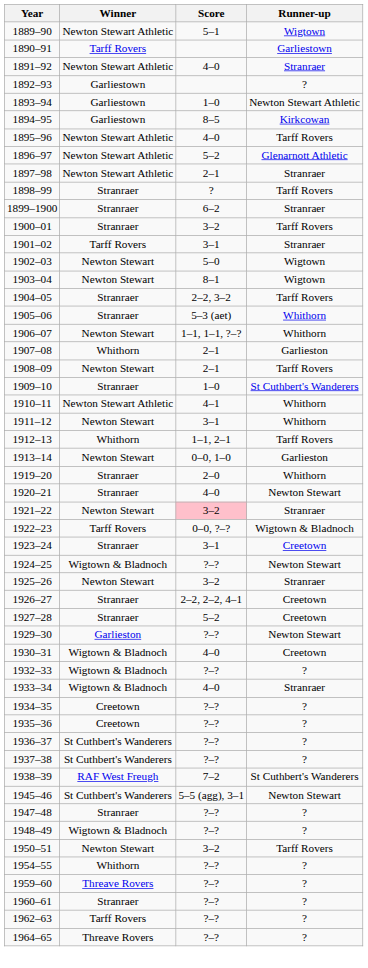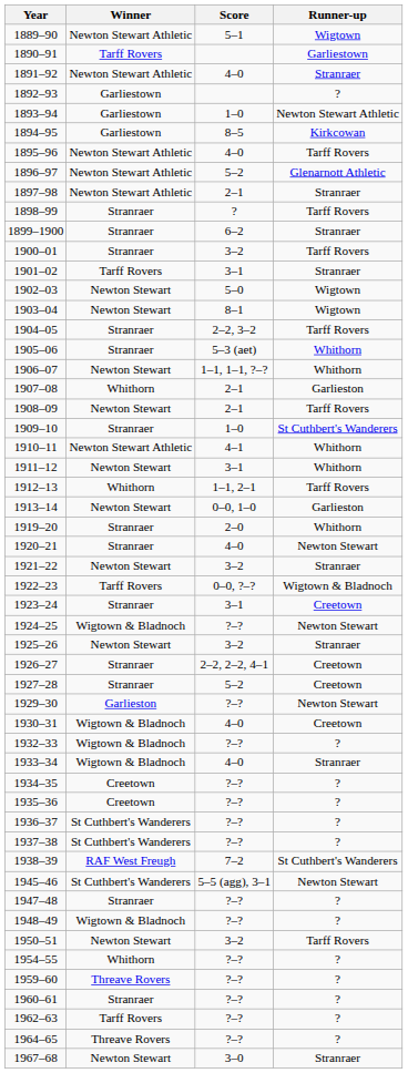 <table class="wikitable sortable" style="font-size:100%; text-align:center">
 <tr>
 <th>Year</th>
 <th>Winner</th>
 <th>Score</th>
 <th>Runner-up</th>
 </tr>
 <tr>
 <td>1889–90</td>
 <td>Newton Stewart Athletic</td>
 <td>5–1</td>
 <td><a href='#'>Wigtown</a></td>
 </tr>
 <tr>
 <td>1890–91</td>
 <td><a href='#'>Tarff Rovers</a></td>
 <td></td>
 <td><a href='#'>Garliestown</a></td>
 </tr>
 <tr>
 <td>1891–92</td>
 <td>Newton Stewart Athletic</td>
 <td>4–0</td>
 <td><a href='#'>Stranraer</a></td>
 </tr>
 <tr>
 <td>1892–93</td>
 <td>Garliestown</td>
 <td></td>
 <td>?</td>
 </tr>
 <tr>
 <td>1893–94</td>
 <td>Garliestown</td>
 <td>1–0</td>
 <td>Newton Stewart Athletic</td>
 </tr>
 <tr>
 <td>1894–95</td>
 <td>Garliestown</td>
 <td>8–5</td>
 <td><a href='#'>Kirkcowan</a></td>
 </tr>
 <tr>
 <td>1895–96</td>
 <td>Newton Stewart Athletic</td>
 <td>4–0</td>
 <td>Tarff Rovers</td>
 </tr>
 <tr>
 <td>1896–97</td>
 <td>Newton Stewart Athletic</td>
 <td>5–2</td>
 <td><a href='#'>Glenarnott Athletic</a></td>
 </tr>
 <tr>
 <td>1897–98</td>
 <td>Newton Stewart Athletic</td>
 <td>2–1</td>
 <td>Stranraer</td>
 </tr>
 <tr>
 <td>1898–99</td>
 <td>Stranraer</td>
 <td>?</td>
 <td>Tarff Rovers</td>
 </tr>
 <tr>
 <td>1899–1900</td>
 <td>Stranraer</td>
 <td>6–2</td>
 <td>Stranraer</td>
 </tr>
 <tr>
 <td>1900–01</td>
 <td>Stranraer</td>
 <td>3–2</td>
 <td>Tarff Rovers</td>
 </tr>
 <tr>
 <td>1901–02</td>
 <td>Tarff Rovers</td>
 <td>3–1</td>
 <td>Stranraer</td>
 </tr>
 <tr>
 <td>1902–03</td>
 <td>Newton Stewart</td>
 <td>5–0</td>
 <td>Wigtown</td>
 </tr>
 <tr>
 <td>1903–04</td>
 <td>Newton Stewart</td>
 <td>8–1</td>
 <td>Wigtown</td>
 </tr>
 <tr>
 <td>1904–05</td>
 <td>Stranraer</td>
 <td>2–2, 3–2</td>
 <td>Tarff Rovers</td>
 </tr>
 <tr>
 <td>1905–06</td>
 <td>Stranraer</td>
 <td>5–3 (aet)</td>
 <td><a href='#'>Whithorn</a></td>
 </tr>
 <tr>
 <td>1906–07</td>
 <td>Newton Stewart</td>
 <td>1–1, 1–1, ?–?</td>
 <td>Whithorn</td>
 </tr>
 <tr>
 <td>1907–08</td>
 <td>Whithorn</td>
 <td>2–1</td>
 <td>Garlieston</td>
 </tr>
 <tr>
 <td>1908–09</td>
 <td>Newton Stewart</td>
 <td>2–1</td>
 <td>Tarff Rovers</td>
 </tr>
 <tr>
 <td>1909–10</td>
 <td>Stranraer</td>
 <td>1–0</td>
 <td><a href='#'>St Cuthbert's Wanderers</a></td>
 </tr>
 <tr>
 <td>1910–11</td>
 <td>Newton Stewart Athletic</td>
 <td>4–1</td>
 <td>Whithorn</td>
 </tr>
 <tr>
 <td>1911–12</td>
 <td>Newton Stewart</td>
 <td>3–1</td>
 <td>Whithorn</td>
 </tr>
 <tr>
 <td>1912–13</td>
 <td>Whithorn</td>
 <td>1–1, 2–1</td>
 <td>Tarff Rovers</td>
 </tr>
 <tr>
 <td>1913–14</td>
 <td>Newton Stewart</td>
 <td>0–0, 1–0</td>
 <td>Garlieston</td>
 </tr>
 <tr>
 <td>1919–20</td>
 <td>Stranraer</td>
 <td>2–0</td>
 <td>Whithorn</td>
 </tr>
 <tr>
 <td>1920–21</td>
 <td>Stranraer</td>
 <td>4–0</td>
 <td>Newton Stewart</td>
 </tr>
 <tr>
 <td>1921–22</td>
 <td>Newton Stewart</td>
-<td style="background: pink;">3–2</td>
+<td>3–2</td>
 <td>Stranraer</td>
 </tr>
 <tr>
 <td>1922–23</td>
 <td>Tarff Rovers</td>
 <td>0–0, ?–?</td>
 <td>Wigtown & Bladnoch</td>
 </tr>
 <tr>
 <td>1923–24</td>
 <td>Stranraer</td>
 <td>3–1</td>
 <td><a href='#'>Creetown</a></td>
 </tr>
 <tr>
 <td>1924–25</td>
 <td>Wigtown & Bladnoch</td>
 <td>?–?</td>
 <td>Newton Stewart</td>
 </tr>
 <tr>
 <td>1925–26</td>
 <td>Newton Stewart</td>
 <td>3–2</td>
 <td>Stranraer</td>
 </tr>
 <tr>
 <td>1926–27</td>
 <td>Stranraer</td>
 <td>2–2, 2–2, 4–1</td>
 <td>Creetown</td>
 </tr>
 <tr>
 <td>1927–28</td>
 <td>Stranraer</td>
 <td>5–2</td>
 <td>Creetown</td>
 </tr>
 <tr>
 <td>1929–30</td>
 <td><a href='#'>Garlieston</a></td>
 <td>?–?</td>
 <td>Newton Stewart</td>
 </tr>
 <tr>
 <td>1930–31</td>
 <td>Wigtown & Bladnoch</td>
 <td>4–0</td>
 <td>Creetown</td>
 </tr>
 <tr>
 <td>1932–33</td>
 <td>Wigtown & Bladnoch</td>
 <td>?–?</td>
 <td>?</td>
 </tr>
 <tr>
 <td>1933–34</td>
 <td>Wigtown & Bladnoch</td>
 <td>4–0</td>
 <td>Stranraer</td>
 </tr>
 <tr>
 <td>1934–35</td>
 <td>Creetown</td>
 <td>?–?</td>
 <td>?</td>
 </tr>
 <tr>
 <td>1935–36</td>
 <td>Creetown</td>
 <td>?–?</td>
 <td>?</td>
 </tr>
 <tr>
 <td>1936–37</td>
 <td>St Cuthbert's Wanderers</td>
 <td>?–?</td>
 <td>?</td>
 </tr>
 <tr>
 <td>1937–38</td>
 <td>St Cuthbert's Wanderers</td>
 <td>?–?</td>
 <td>?</td>
 </tr>
 <tr>
 <td>1938–39</td>
 <td><a href='#'>RAF West Freugh</a></td>
 <td>7–2</td>
 <td>St Cuthbert's Wanderers</td>
 </tr>
 <tr>
 <td>1945–46</td>
 <td>St Cuthbert's Wanderers</td>
 <td>5–5 (agg), 3–1</td>
 <td>Newton Stewart</td>
 </tr>
 <tr>
 <td>1947–48</td>
 <td>Stranraer</td>
 <td>?–?</td>
 <td>?</td>
 </tr>
 <tr>
 <td>1948–49</td>
 <td>Wigtown & Bladnoch</td>
 <td>?–?</td>
 <td>?</td>
 </tr>
 <tr>
 <td>1950–51</td>
 <td>Newton Stewart</td>
 <td>3–2</td>
 <td>Tarff Rovers</td>
 </tr>
 <tr>
 <td>1954–55</td>
 <td>Whithorn</td>
 <td>?–?</td>
 <td>?</td>
 </tr>
 <tr>
 <td>1959–60</td>
 <td><a href='#'>Threave Rovers</a></td>
 <td>?–?</td>
 <td>?</td>
 </tr>
 <tr>
 <td>1960–61</td>
 <td>Stranraer</td>
 <td>?–?</td>
 <td>?</td>
 </tr>
 <tr>
 <td>1962–63</td>
 <td>Tarff Rovers</td>
 <td>?–?</td>
 <td>?</td>
 </tr>
 <tr>
 <td>1964–65</td>
 <td>Threave Rovers</td>
 <td>?–?</td>
 <td>?</td>
 </tr>
+<tr>
+<td>1967–68</td>
+<td>Newton Stewart</td>
+<td>3–0</td>
+<td>Stranraer</td>
+</tr>
 </table>
